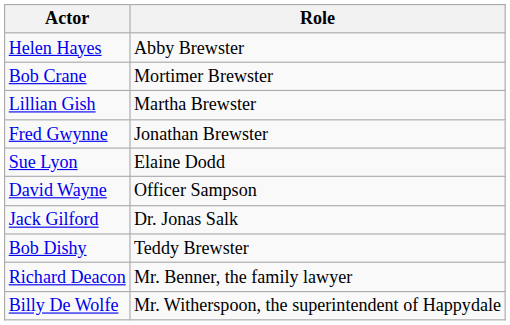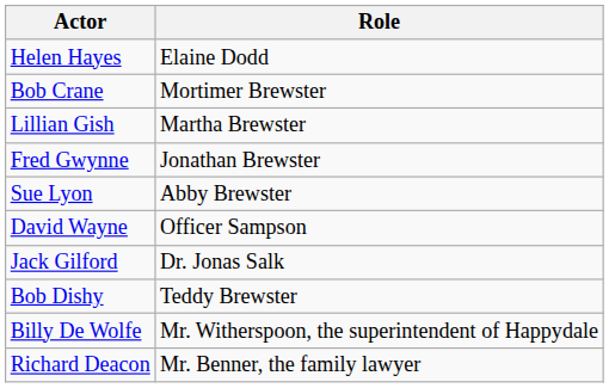 <table class="wikitable">
 <tr>
 <th>Actor</th>
 <th>Role</th>
 </tr>
 <tr>
 <td><a href='#'>Helen Hayes</a></td>
-<td>Abby Brewster</td>
+<td>Elaine Dodd</td>
 </tr>
 <tr>
 <td><a href='#'>Bob Crane</a></td>
 <td>Mortimer Brewster</td>
 </tr>
 <tr>
 <td><a href='#'>Lillian Gish</a></td>
 <td>Martha Brewster</td>
 </tr>
 <tr>
 <td><a href='#'>Fred Gwynne</a></td>
 <td>Jonathan Brewster</td>
 </tr>
 <tr>
 <td><a href='#'>Sue Lyon</a></td>
-<td>Elaine Dodd</td>
+<td>Abby Brewster</td>
 </tr>
 <tr>
 <td><a href='#'>David Wayne</a></td>
 <td>Officer Sampson</td>
 </tr>
 <tr>
 <td><a href='#'>Jack Gilford</a></td>
 <td>Dr. Jonas Salk</td>
 </tr>
 <tr>
 <td><a href='#'>Bob Dishy</a></td>
 <td>Teddy Brewster</td>
 </tr>
 <tr>
+<td><a href='#'>Billy De Wolfe</a></td>
+<td>Mr. Witherspoon, the superintendent of Happydale</td>
+</tr>
+<tr>
 <td><a href='#'>Richard Deacon</a></td>
 <td>Mr. Benner, the family lawyer</td>
 </tr>
-<tr>
-<td><a href='#'>Billy De Wolfe</a></td>
-<td>Mr. Witherspoon, the superintendent of Happydale</td>
-</tr>
 </table>
